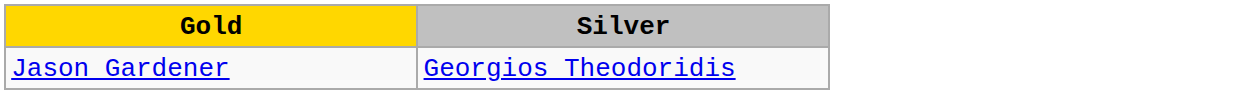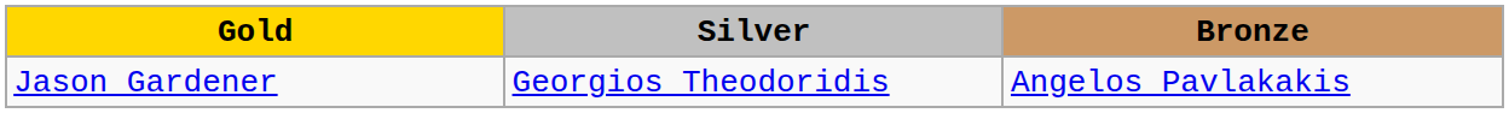 <table class="wikitable" style="text-align:left">
 <tr align="center">
 <td width=200 bgcolor=gold><strong>Gold</strong></td>
 <td width=200 bgcolor=silver><strong>Silver</strong></td>
+<td width=200 bgcolor=CC9966><strong>Bronze</strong></td>
 </tr>
 <tr>
 <td><a href='#'>Jason Gardener</a><br><em></em></td>
 <td><a href='#'>Georgios Theodoridis</a><br><em></em></td>
+<td><a href='#'>Angelos Pavlakakis</a><br><em></em></td>
 </tr>
 </table>
